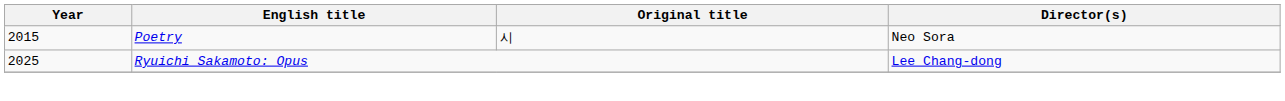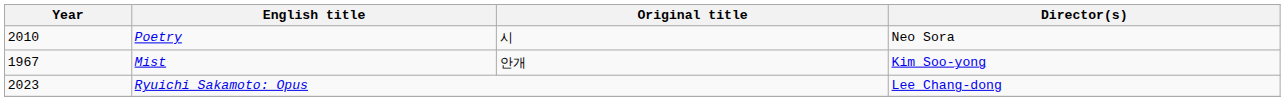 <table class="sortable wikitable" style="width:100%; margin-bottom:4px" cellpadding="5">
 <tr>
 <th scope="col">Year</th>
 <th scope="col">English title</th>
 <th scope="col">Original title</th>
 <th scope="col">Director(s)</th>
 </tr>
 <tr>
-<td>2015</td>
+<td>2010</td>
 <td><em><a href='#'>Poetry</a></em></td>
 <td>시</td>
 <td>Neo Sora</td>
 </tr>
 <tr>
-<td>2025</td>
+<td>1967</td>
+<td><em><a href='#'>Mist</a></em></td>
+<td>안개</td>
+<td><a href='#'>Kim Soo-yong</a></td>
+</tr>
+<tr>
+<td>2023</td>
 <td colspan=2><em><a href='#'>Ryuichi Sakamoto: Opus</a></em></td>
 <td><a href='#'>Lee Chang-dong</a></td>
 </tr>
 <tr>
 </tr>
 </table>
